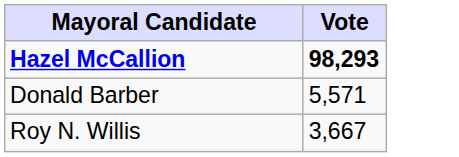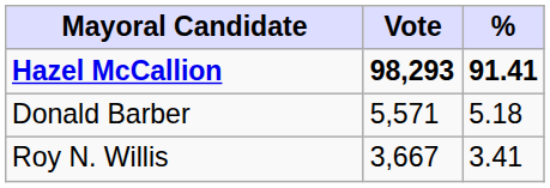 <table class="wikitable">
 <tr>
 <th style="background:#ddf; width:200px;">Mayoral Candidate</th>
 <th style="background:#ddf; width:50px;">Vote</th>
+<th style="background:#ddf; width:30px;">%</th>
 </tr>
 <tr>
 <td><strong><a href='#'>Hazel McCallion</a></strong></td>
 <td><strong>98,293</strong></td>
+<td><strong>91.41</strong></td>
 </tr>
 <tr>
 <td>Donald Barber</td>
 <td>5,571</td>
+<td>5.18</td>
 </tr>
 <tr>
 <td>Roy N. Willis</td>
 <td>3,667</td>
+<td>3.41</td>
 </tr>
 </table>
